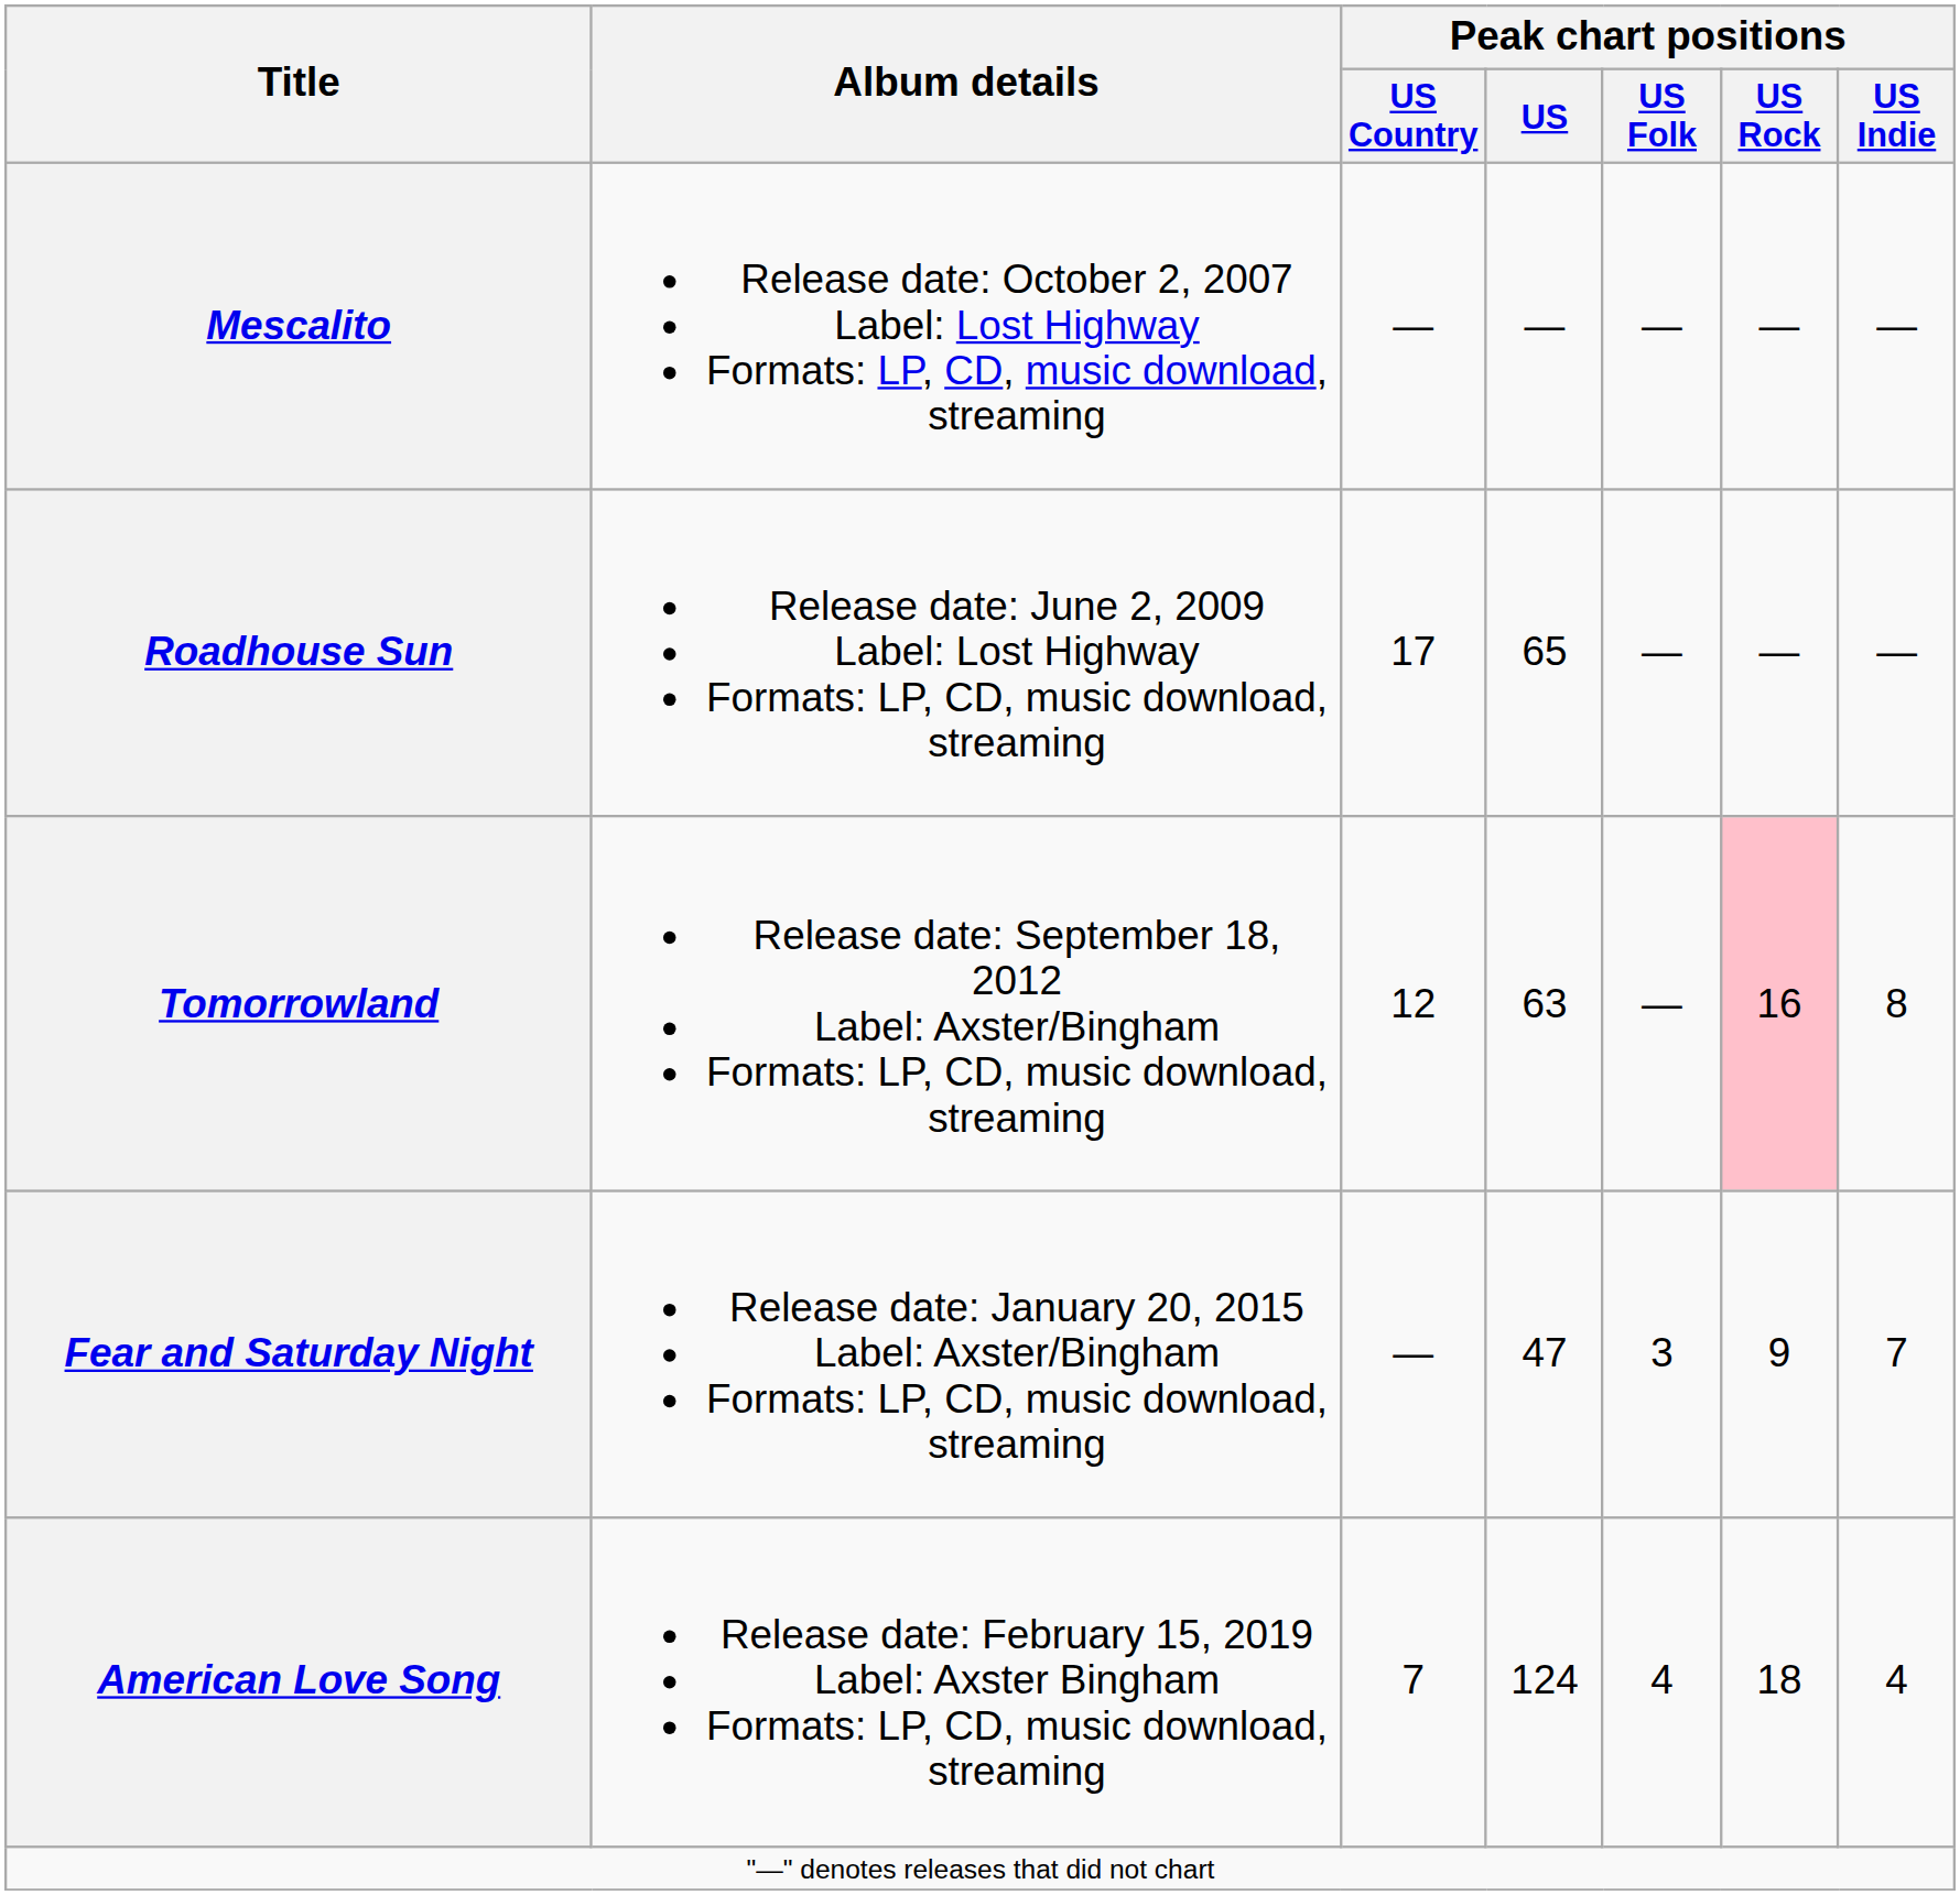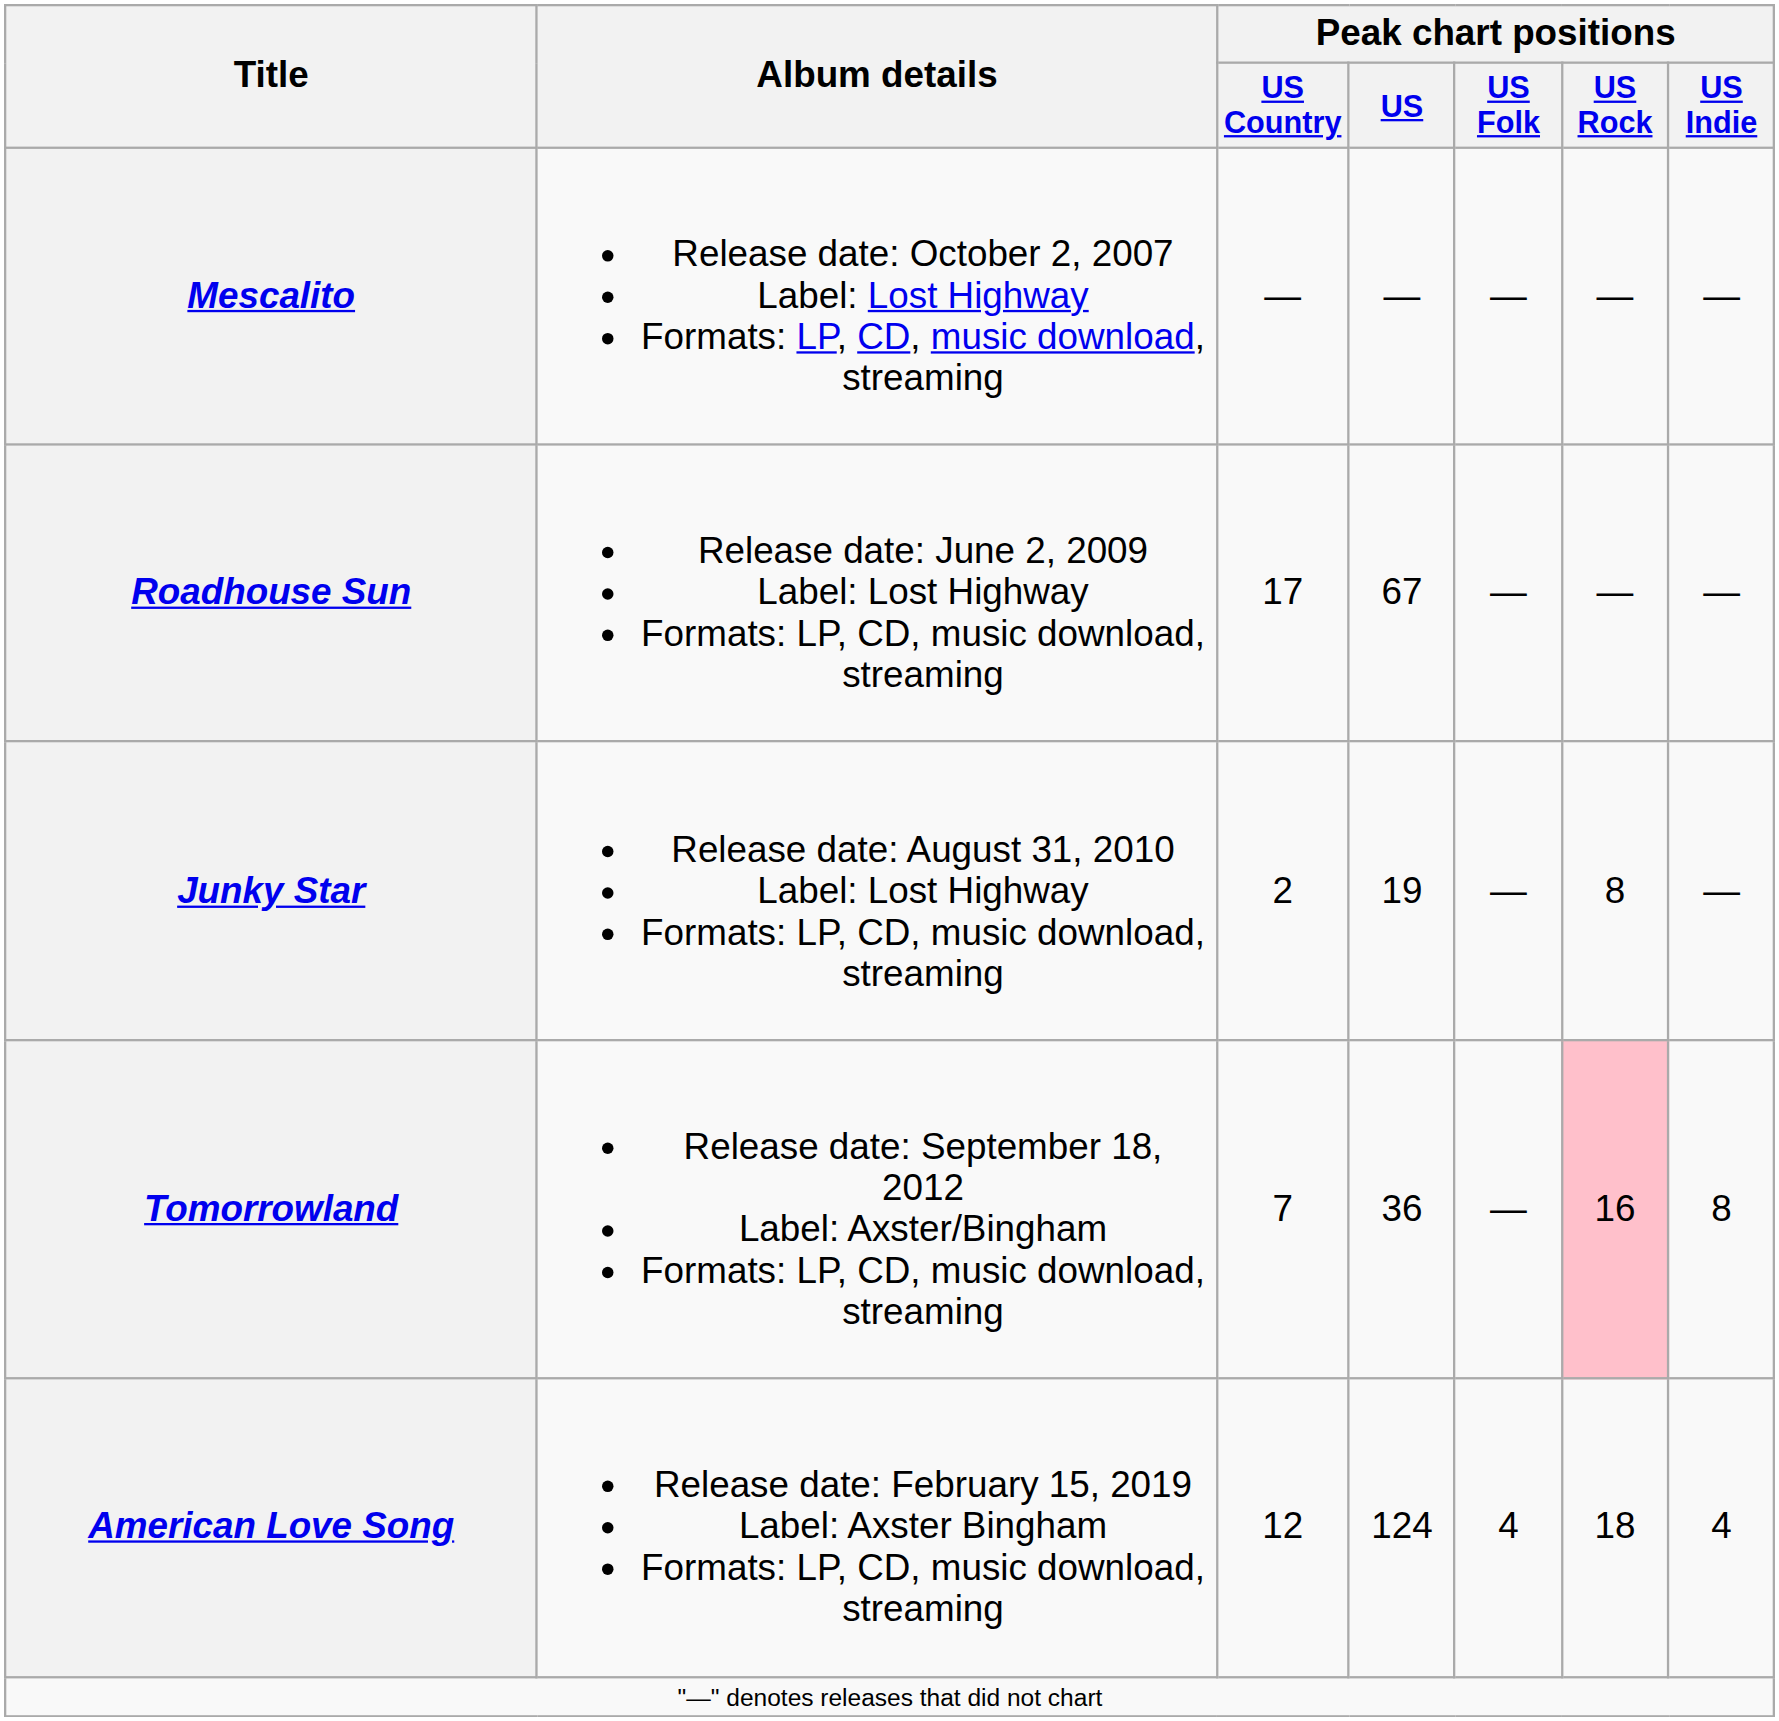 <table class="wikitable plainrowheaders" style="text-align:center;">
 <tr>
 <th rowspan="2" style="width:14em;">Title</th>
 <th rowspan="2" style="width:18em;">Album details</th>
 <th colspan="5">Peak chart positions</th>
 </tr>
 <tr style="font-size:smaller;">
 <th style="width:40px;"><a href='#'>US Country</a><br></th>
 <th style="width:40px;"><a href='#'>US</a><br></th>
 <th style="width:40px;"><a href='#'>US<br>Folk</a><br></th>
 <th style="width:40px;"><a href='#'>US<br>Rock</a><br></th>
 <th style="width:40px;"><a href='#'>US<br>Indie</a><br></th>
 </tr>
 <tr>
 <th scope="row"><em><a href='#'>Mescalito</a></em></th>
 <td><br><ul><li>Release date: October 2, 2007</li><li>Label: <a href='#'>Lost Highway</a></li><li>Formats: <a href='#'>LP</a>, <a href='#'>CD</a>, <a href='#'>music download</a>, streaming</li></ul></td>
 <td>—</td>
 <td>—</td>
 <td>—</td>
 <td>—</td>
 <td>—</td>
 </tr>
 <tr>
 <th scope="row"><em><a href='#'>Roadhouse Sun</a></em></th>
 <td><br><ul><li>Release date: June 2, 2009</li><li>Label: Lost Highway</li><li>Formats: LP, CD, music download, streaming</li></ul></td>
 <td>17</td>
-<td>65</td>
+<td>67</td>
 <td>—</td>
 <td>—</td>
 <td>—</td>
 </tr>
 <tr>
+<th scope="row"><em><a href='#'>Junky Star</a></em></th>
+<td><br><ul><li>Release date: August 31, 2010</li><li>Label: Lost Highway</li><li>Formats: LP, CD, music download, streaming</li></ul></td>
+<td>2</td>
+<td>19</td>
+<td>—</td>
+<td>8</td>
+<td>—</td>
+</tr>
+<tr>
 <th scope="row"><em><a href='#'>Tomorrowland</a></em></th>
 <td><br><ul><li>Release date: September 18, 2012</li><li>Label: Axster/Bingham</li><li>Formats: LP, CD, music download, streaming</li></ul></td>
-<td>12</td>
-<td>63</td>
+<td>7</td>
+<td>36</td>
 <td>—</td>
 <td style="background: pink;">16</td>
 <td>8</td>
 </tr>
 <tr>
-<th scope="row"><em><a href='#'>Fear and Saturday Night</a></em></th>
-<td><br><ul><li>Release date: January 20, 2015</li><li>Label: Axster/Bingham</li><li>Formats: LP, CD, music download, streaming</li></ul></td>
-<td>—</td>
-<td>47</td>
-<td>3</td>
-<td>9</td>
-<td>7</td>
-</tr>
-<tr>
 <th scope="row"><em><a href='#'>American Love Song</a></em></th>
 <td><br><ul><li>Release date: February 15, 2019</li><li>Label: Axster Bingham</li><li>Formats: LP, CD, music download, streaming</li></ul></td>
-<td>7</td>
+<td>12</td>
 <td>124</td>
 <td>4</td>
 <td>18</td>
 <td>4</td>
 </tr>
 <tr>
 <td colspan="7" style="font-size:8pt">"—" denotes releases that did not chart</td>
 </tr>
 </table>
